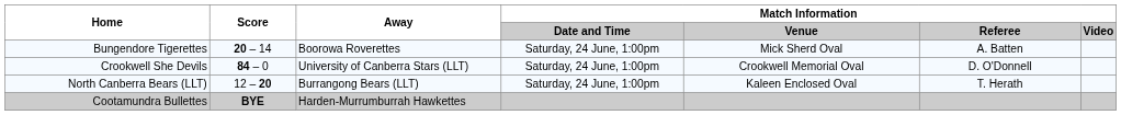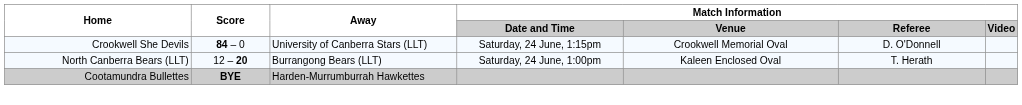 <table border="1" cellpadding="3" cellspacing="0" width="100%" style="border-collapse:collapse;  text-align:center;">
 <tr>
 <th rowspan="2" width="19%">Home</th>
 <th rowspan="2" width="8%">Score</th>
 <th rowspan="2" width="19%">Away</th>
 <th colspan="4">Match Information</th>
 </tr>
 <tr style="background:#CCCCCC">
 <th width="17%">Date and Time</th>
 <th width="22%">Venue</th>
 <th width="50%">Referee</th>
 <th>Video</th>
 </tr>
 <tr style="text-align:center; background:#f5faff;">
-<td align="right">Bungendore Tigerettes </td>
-<td><strong>20</strong> – 14</td>
-<td align="left"> Boorowa Roverettes</td>
-<td>Saturday, 24 June, 1:00pm</td>
-<td>Mick Sherd Oval</td>
-<td>A. Batten</td>
-<td></td>
-</tr>
-<tr style="text-align:center; background:#f5faff;">
 <td align="right">Crookwell She Devils </td>
 <td><strong>84</strong> – 0</td>
 <td align="left"> University of Canberra Stars (LLT)</td>
-<td>Saturday, 24 June, 1:00pm</td>
+<td>Saturday, 24 June, 1:15pm</td>
 <td>Crookwell Memorial Oval</td>
 <td>D. O'Donnell</td>
 <td></td>
 </tr>
 <tr style="text-align:center; background:#f5faff;">
 <td align="right">North Canberra Bears (LLT) </td>
 <td>12 – <strong>20</strong></td>
 <td align="left"> Burrangong Bears (LLT)</td>
 <td>Saturday, 24 June, 1:00pm</td>
 <td>Kaleen Enclosed Oval</td>
 <td>T. Herath</td>
 <td></td>
 </tr>
 <tr style="text-align:center; background:#CCCCCC;">
 <td align="right">Cootamundra Bullettes </td>
 <td><strong>BYE</strong></td>
 <td align="left"> Harden-Murrumburrah Hawkettes</td>
 <td></td>
 <td></td>
 <td></td>
 <td></td>
 </tr>
 </table>
